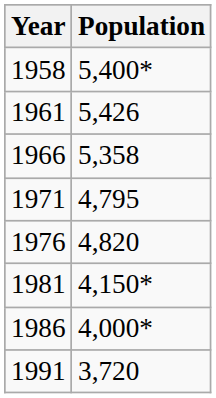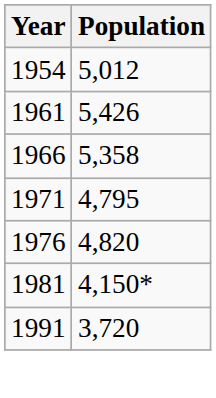 <table class="wikitable">
 <tr>
 <th>Year</th>
 <th>Population</th>
 </tr>
 <tr>
-<td>1958</td>
-<td>5,400*</td>
+<td>1954</td>
+<td>5,012</td>
 </tr>
 <tr>
 <td>1961</td>
 <td>5,426</td>
 </tr>
 <tr>
 <td>1966</td>
 <td>5,358</td>
 </tr>
 <tr>
 <td>1971</td>
 <td>4,795</td>
 </tr>
 <tr>
 <td>1976</td>
 <td>4,820</td>
 </tr>
 <tr>
 <td>1981</td>
 <td>4,150*</td>
 </tr>
 <tr>
-<td>1986</td>
-<td>4,000*</td>
-</tr>
-<tr>
 <td>1991</td>
 <td>3,720</td>
 </tr>
 </table>
